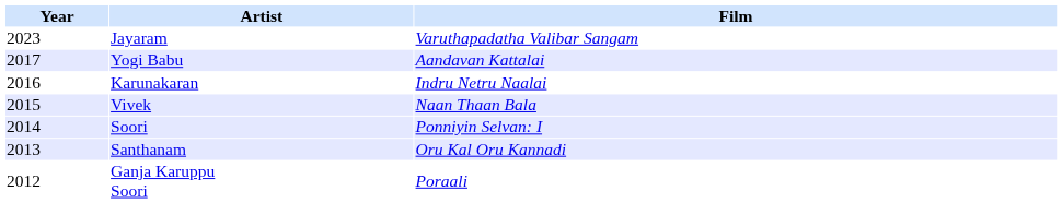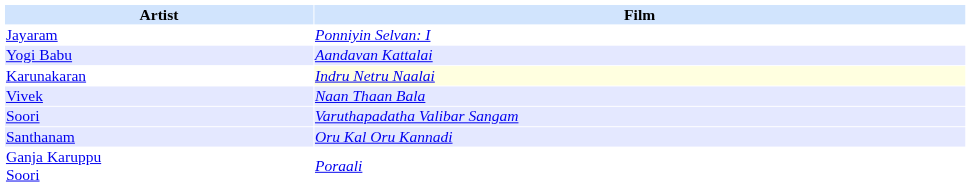 <table cellspacing="1" cellpadding="1" border="0" width="50%">
 <tr bgcolor="#d1e4fd">
-<th>Year</th>
 <th>Artist</th>
 <th>Film</th>
 </tr>
 <tr>
-<td>2023</td>
 <td><a href='#'>Jayaram</a></td>
-<td><em><a href='#'>Varuthapadatha Valibar Sangam</a></em></td>
+<td><em><a href='#'>Ponniyin Selvan: I</a></em></td>
 </tr>
 <tr bgcolor="#e4e8ff">
-<td>2017</td>
 <td><a href='#'>Yogi Babu</a></td>
 <td><em><a href='#'>Aandavan Kattalai</a></em></td>
 </tr>
 <tr>
-<td>2016</td>
 <td><a href='#'>Karunakaran</a></td>
-<td><em><a href='#'>Indru Netru Naalai</a></em></td>
+<td style="background: lightyellow;"><em><a href='#'>Indru Netru Naalai</a></em></td>
 </tr>
 <tr bgcolor="#e4e8ff">
-<td>2015</td>
 <td><a href='#'>Vivek</a></td>
 <td><em><a href='#'>Naan Thaan Bala</a></em></td>
 </tr>
 <tr bgcolor="#e4e8ff">
-<td>2014</td>
 <td><a href='#'>Soori</a></td>
-<td><em><a href='#'>Ponniyin Selvan: I</a></em></td>
+<td><em><a href='#'>Varuthapadatha Valibar Sangam</a></em></td>
 </tr>
 <tr bgcolor="#e4e8ff">
-<td>2013</td>
 <td><a href='#'>Santhanam</a></td>
 <td><em><a href='#'>Oru Kal Oru Kannadi</a></em></td>
 </tr>
 <tr>
-<td>2012</td>
 <td><a href='#'>Ganja Karuppu</a><br><a href='#'>Soori</a></td>
 <td><em><a href='#'>Poraali</a></em></td>
 </tr>
 </table>
